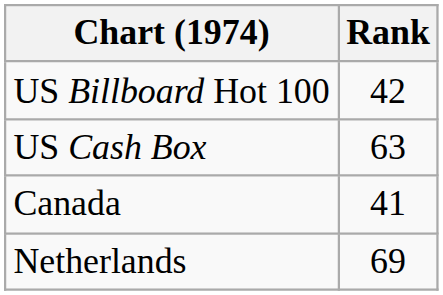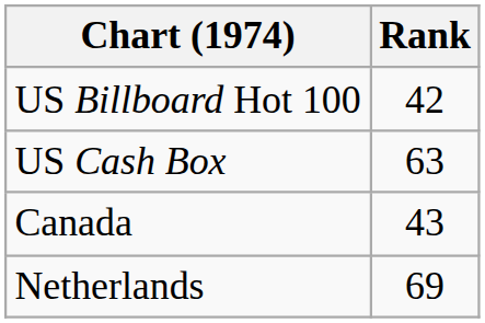 <table class="wikitable sortable">
 <tr>
 <th>Chart (1974)</th>
 <th>Rank</th>
 </tr>
 <tr>
 <td>US <em>Billboard</em> Hot 100</td>
 <td style="text-align:center;">42</td>
 </tr>
 <tr>
 <td>US <em>Cash Box</em></td>
 <td style="text-align:center;">63</td>
 </tr>
 <tr>
 <td>Canada</td>
-<td style="text-align:center;">41</td>
+<td style="text-align:center;">43</td>
 </tr>
 <tr>
 <td>Netherlands</td>
 <td align="center">69</td>
 </tr>
 </table>
